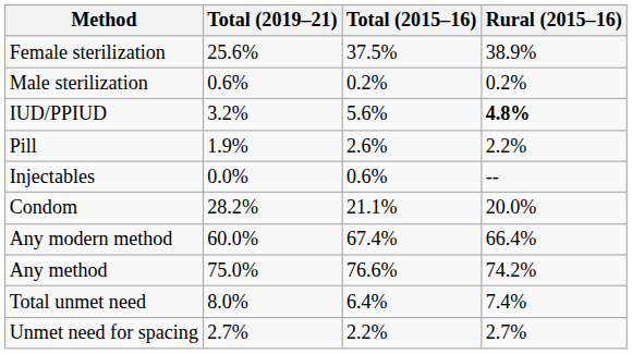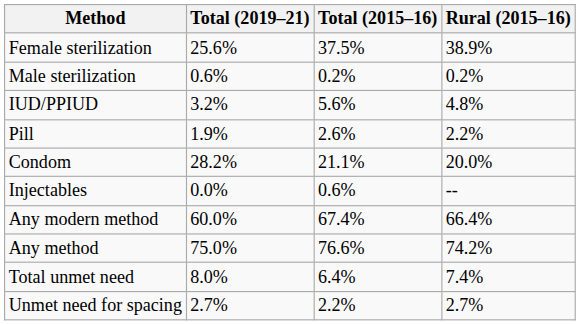 <table class="wikitable sortable">
 <tr>
 <th>Method</th>
 <th>Total (2019–21)</th>
 <th>Total (2015–16)</th>
 <th>Rural (2015–16)</th>
 </tr>
 <tr>
 <td>Female sterilization</td>
 <td>25.6%</td>
 <td>37.5%</td>
 <td>38.9%</td>
 </tr>
 <tr>
 <td>Male sterilization</td>
 <td>0.6%</td>
 <td>0.2%</td>
 <td>0.2%</td>
 </tr>
 <tr>
 <td>IUD/PPIUD</td>
 <td>3.2%</td>
 <td>5.6%</td>
-<td><strong>4.8%</strong></td>
+<td>4.8%</td>
 </tr>
 <tr>
 <td>Pill</td>
 <td>1.9%</td>
 <td>2.6%</td>
 <td>2.2%</td>
 </tr>
 <tr>
+<td>Condom</td>
+<td>28.2%</td>
+<td>21.1%</td>
+<td>20.0%</td>
+</tr>
+<tr>
 <td>Injectables</td>
 <td>0.0%</td>
 <td>0.6%</td>
 <td>--</td>
-</tr>
-<tr>
-<td>Condom</td>
-<td>28.2%</td>
-<td>21.1%</td>
-<td>20.0%</td>
 </tr>
 <tr>
 <td>Any modern method</td>
 <td>60.0%</td>
 <td>67.4%</td>
 <td>66.4%</td>
 </tr>
 <tr>
 <td>Any method</td>
 <td>75.0%</td>
 <td>76.6%</td>
 <td>74.2%</td>
 </tr>
 <tr>
 <td>Total unmet need</td>
 <td>8.0%</td>
 <td>6.4%</td>
 <td>7.4%</td>
 </tr>
 <tr>
 <td>Unmet need for spacing</td>
 <td>2.7%</td>
 <td>2.2%</td>
 <td>2.7%</td>
 </tr>
 </table>
